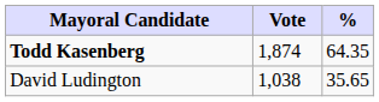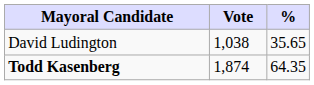 <table class="wikitable">
 <tr>
 <th style="background:#ddf; width:200px;">Mayoral Candidate</th>
 <th style="background:#ddf; width:50px;">Vote</th>
 <th style="background:#ddf; width:30px;">%</th>
 </tr>
 <tr>
+<td>David Ludington</td>
+<td>1,038</td>
+<td>35.65</td>
+</tr>
+<tr>
 <td><strong>Todd Kasenberg</strong></td>
 <td>1,874</td>
 <td>64.35</td>
 </tr>
-<tr>
-<td>David Ludington</td>
-<td>1,038</td>
-<td>35.65</td>
-</tr>
 </table>
